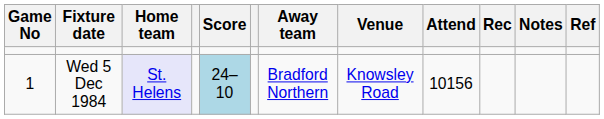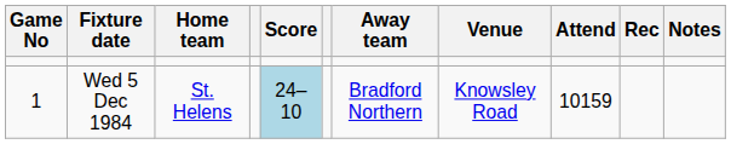 <table class="wikitable" style="text-align:center;">
 <tr>
 <th width=10 abbr="No">Game No</th>
 <th width=110 abbr="Date">Fixture date</th>
 <th width=150 abbr="Home Team">Home team</th>
 <th width=5 abbr="space"></th>
 <th width=20 abbr="Score">Score</th>
 <th width=5 abbr="space"></th>
 <th width=150 abbr="Away Team">Away team</th>
 <th width=150 abbr="Venue">Venue</th>
 <th width=30 abbr="Att">Attend</th>
 <th width=30 abbr="Rec">Rec</th>
 <th width=20 abbr="Notes">Notes</th>
-<th width=30 abbr="Ref">Ref</th>
 </tr>
 <tr>
-<td></td>
 <td></td>
 <td></td>
 <td></td>
 <td></td>
 <td></td>
 <td></td>
 <td></td>
 <td></td>
 <td></td>
 <td></td>
 <td></td>
 </tr>
 <tr>
 <td>1</td>
 <td>Wed 5 Dec 1984</td>
-<td style="background: lavender;"><a href='#'>St. Helens</a></td>
+<td><a href='#'>St. Helens</a></td>
 <td></td>
 <td style="background: lightblue;">24–10</td>
 <td></td>
 <td><a href='#'>Bradford Northern</a></td>
 <td><a href='#'>Knowsley Road</a></td>
-<td>10156</td>
-<td></td>
+<td>10159</td>
 <td></td>
 <td></td>
 </tr>
 </table>
